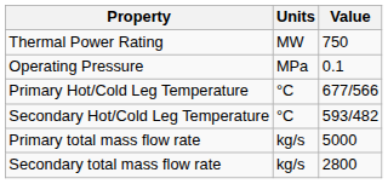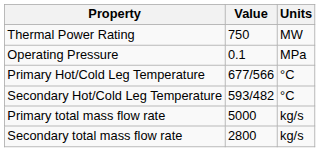 <table class="wikitable">
 <tr>
 <th>Property</th>
+<th>Value</th>
 <th>Units</th>
-<th>Value</th>
 </tr>
 <tr>
 <td>Thermal Power Rating</td>
+<td>750</td>
 <td>MW</td>
-<td>750</td>
 </tr>
 <tr>
 <td>Operating Pressure</td>
+<td>0.1</td>
 <td>MPa</td>
-<td>0.1</td>
 </tr>
 <tr>
 <td>Primary Hot/Cold Leg Temperature</td>
+<td>677/566</td>
 <td>°C</td>
-<td>677/566</td>
 </tr>
 <tr>
 <td>Secondary Hot/Cold Leg Temperature</td>
+<td>593/482</td>
 <td>°C</td>
-<td>593/482</td>
 </tr>
 <tr>
 <td>Primary total mass flow rate</td>
+<td>5000</td>
 <td>kg/s</td>
-<td>5000</td>
 </tr>
 <tr>
 <td>Secondary total mass flow rate</td>
+<td>2800</td>
 <td>kg/s</td>
-<td>2800</td>
 </tr>
 </table>
